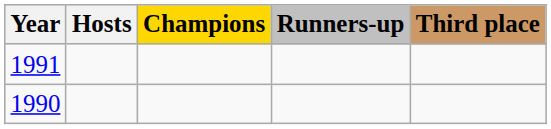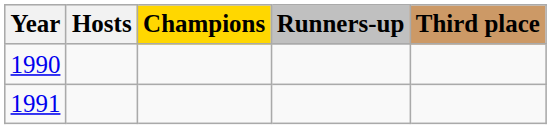 <table class="wikitable" style="text-align: center;">
 <tr>
 <th>Year</th>
 <th>Hosts</th>
 <th style="background:gold">Champions</th>
 <th style="background:silver">Runners-up</th>
 <th style="background:#c96">Third place</th>
 </tr>
 <tr>
+<td><a href='#'>1990</a></td>
+<td></td>
+<td></td>
+<td></td>
+<td></td>
+</tr>
+<tr>
 <td><a href='#'>1991</a></td>
 <td></td>
 <td></td>
 <td></td>
 <td></td>
 </tr>
-<tr>
-<td><a href='#'>1990</a></td>
-<td></td>
-<td></td>
-<td></td>
-<td></td>
-</tr>
 </table>
